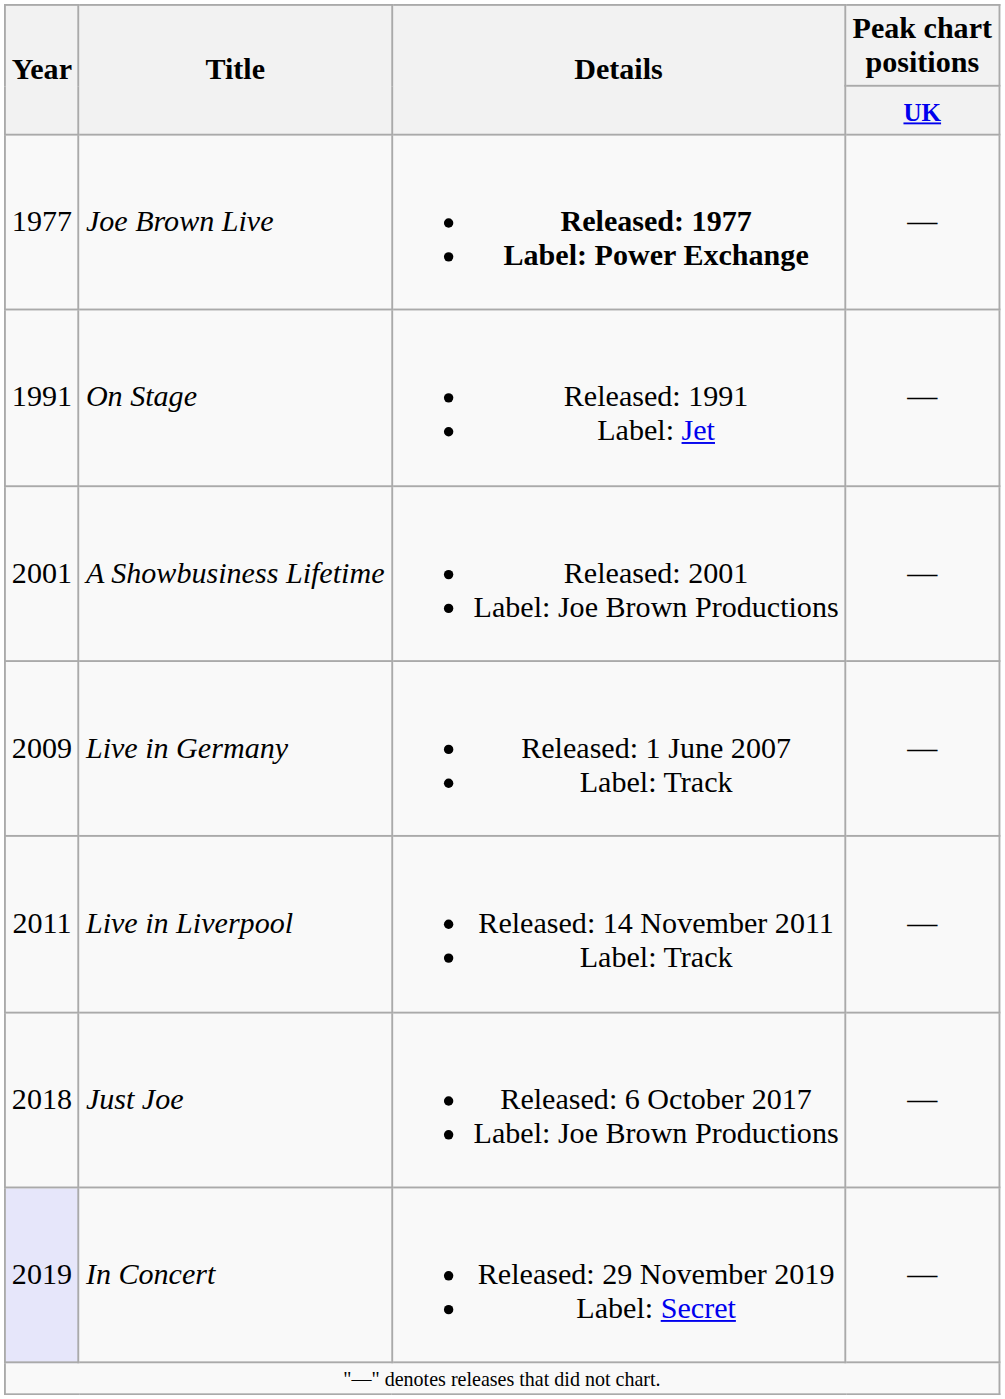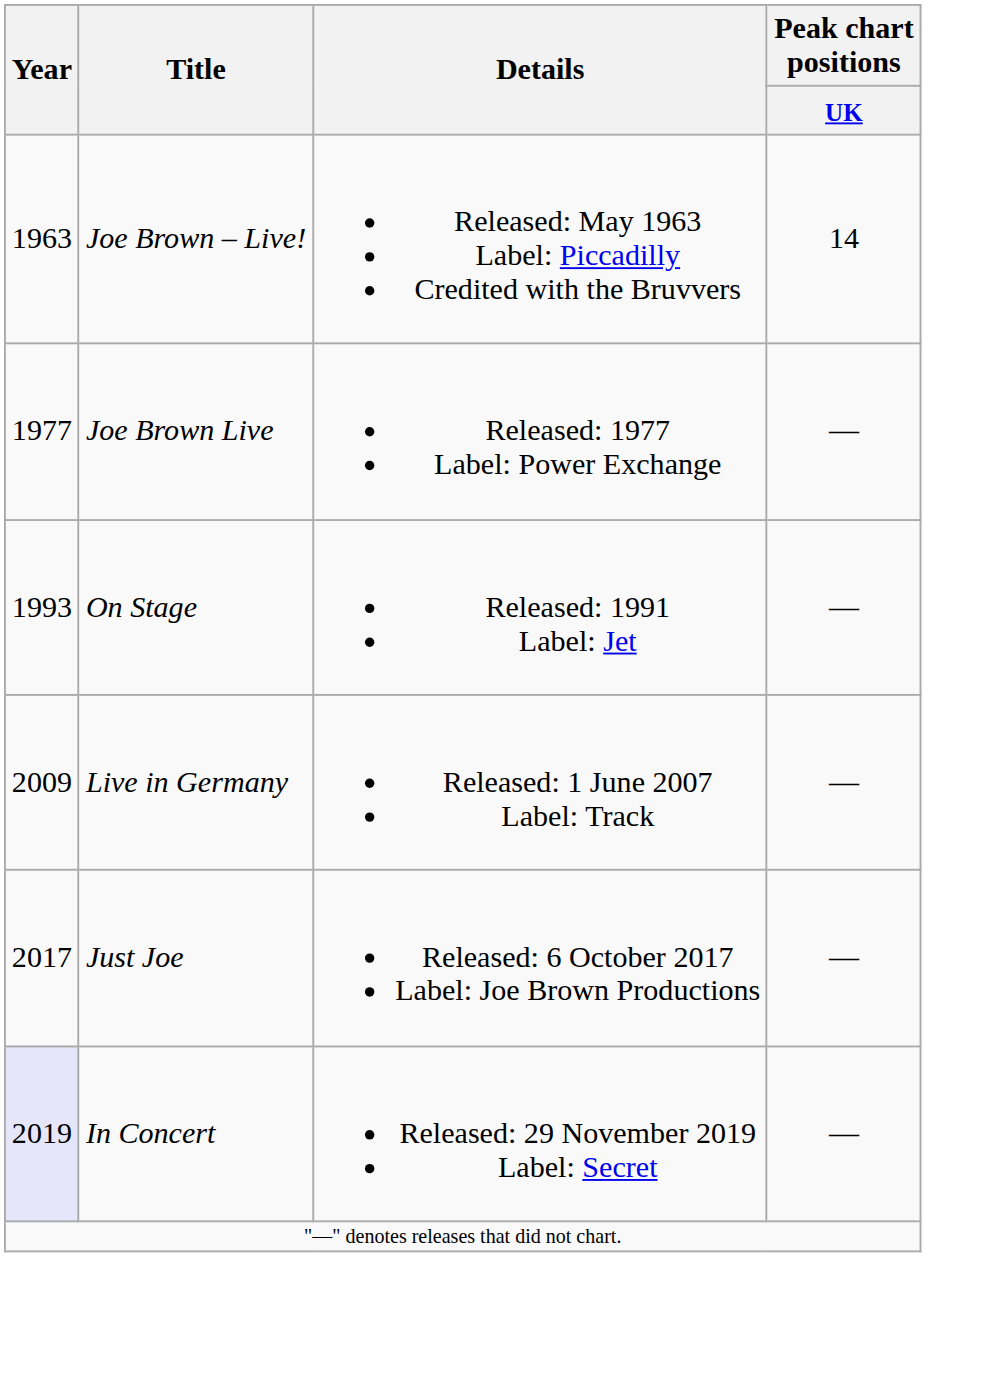 <table class="wikitable" style="text-align:center">
 <tr>
 <th rowspan="2">Year</th>
 <th rowspan="2">Title</th>
 <th rowspan="2">Details</th>
 <th>Peak chart<br>positions</th>
 </tr>
 <tr>
 <th><small><a href='#'>UK</a></small><br></th>
 </tr>
 <tr>
+<td>1963</td>
+<td align="left"><em>Joe Brown – Live!</em></td>
+<td><br><ul><li>Released: May 1963</li><li>Label: <a href='#'>Piccadilly</a></li><li>Credited with the Bruvvers</li></ul></td>
+<td>14</td>
+</tr>
+<tr>
 <td>1977</td>
 <td align="left"><em>Joe Brown Live</em></td>
-<td><strong><br><ul><li>Released: 1977</li><li>Label: Power Exchange</li></ul></strong></td>
+<td><br><ul><li>Released: 1977</li><li>Label: Power Exchange</li></ul></td>
 <td>—</td>
 </tr>
 <tr>
-<td>1991</td>
+<td>1993</td>
 <td align="left"><em>On Stage</em></td>
 <td><br><ul><li>Released: 1991</li><li>Label: <a href='#'>Jet</a></li></ul></td>
-<td>—</td>
-</tr>
-<tr>
-<td>2001</td>
-<td align="left"><em>A Showbusiness Lifetime</em></td>
-<td><br><ul><li>Released: 2001</li><li>Label: Joe Brown Productions</li></ul></td>
 <td>—</td>
 </tr>
 <tr>
 <td>2009</td>
 <td align="left"><em>Live in Germany</em></td>
 <td><br><ul><li>Released: 1 June 2007</li><li>Label: Track</li></ul></td>
 <td>—</td>
 </tr>
 <tr>
-<td>2011</td>
-<td align="left"><em>Live in Liverpool</em></td>
-<td><br><ul><li>Released: 14 November 2011</li><li>Label: Track</li></ul></td>
-<td>—</td>
-</tr>
-<tr>
-<td>2018</td>
+<td>2017</td>
 <td align="left"><em>Just Joe</em></td>
 <td><br><ul><li>Released: 6 October 2017</li><li>Label: Joe Brown Productions</li></ul></td>
 <td>—</td>
 </tr>
 <tr>
 <td style="background: lavender;">2019</td>
 <td align="left"><em>In Concert</em></td>
 <td><br><ul><li>Released: 29 November 2019</li><li>Label: <a href='#'>Secret</a></li></ul></td>
 <td>—</td>
 </tr>
 <tr>
 <td colspan="4" style="font-size:8pt">"—" denotes releases that did not chart.</td>
 </tr>
 </table>
